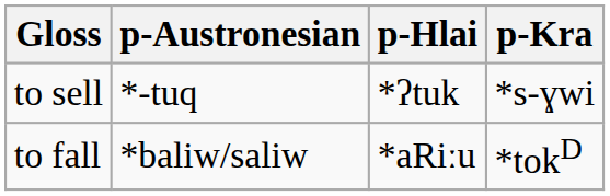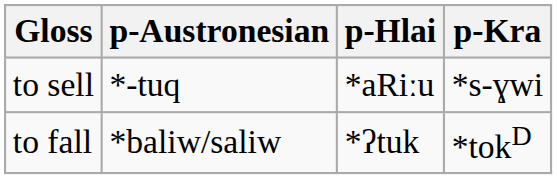 <table class="wikitable">
 <tr>
 <th>Gloss</th>
 <th>p-Austronesian</th>
 <th>p-Hlai</th>
 <th>p-Kra</th>
 </tr>
 <tr>
 <td>to sell</td>
 <td>*-tuq</td>
-<td>*ʔtuk</td>
+<td>*aRiːu</td>
 <td>*s-ɣwi</td>
 </tr>
 <tr>
 <td>to fall</td>
 <td>*baliw/saliw</td>
-<td>*aRiːu</td>
+<td>*ʔtuk</td>
 <td>*tok<sup>D</sup></td>
 </tr>
 </table>
